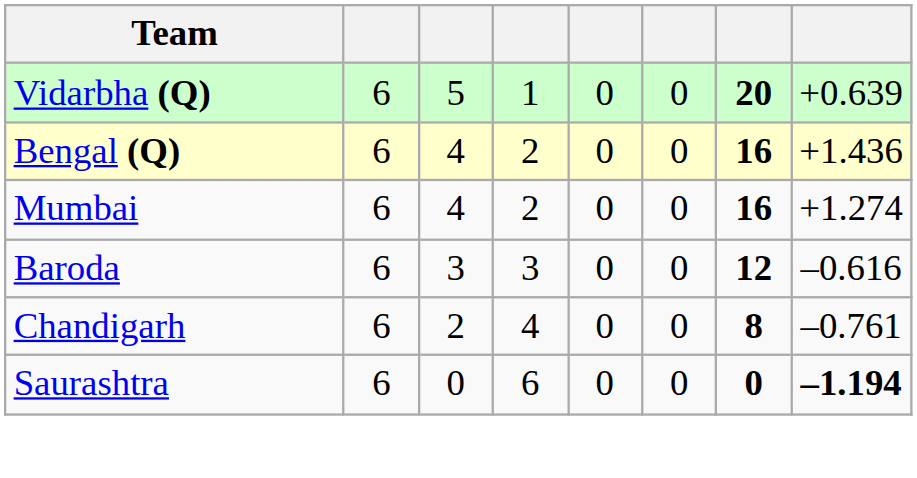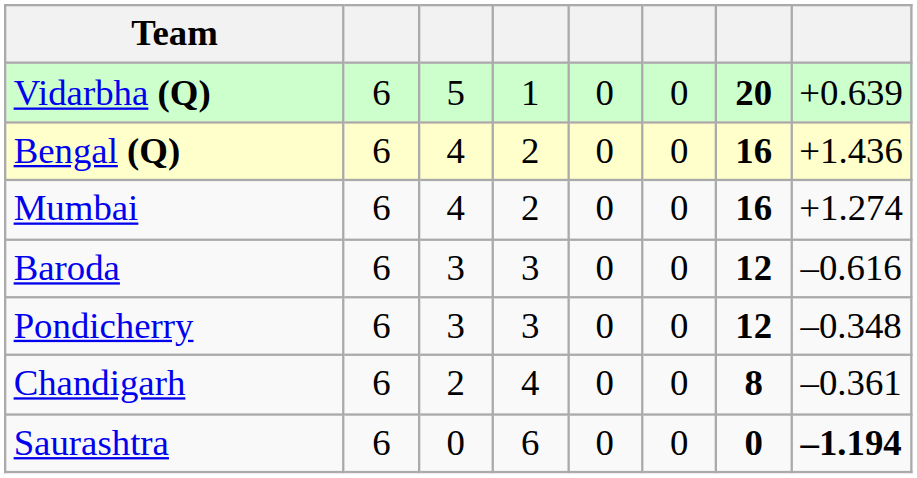 <table class="wikitable" style="text-align:center">
 <tr>
 <th style="width:140px;">Team</th>
 <th style="width:25px;"></th>
 <th style="width:25px;"></th>
 <th style="width:25px;"></th>
 <th style="width:25px;"></th>
 <th style="width:25px;"></th>
 <th style="width:25px;"></th>
 <th style="width:40px;"></th>
 </tr>
 <tr style="background:#cfc;">
 <td style="text-align:left"><a href='#'>Vidarbha</a> <strong>(Q)</strong></td>
 <td>6</td>
 <td>5</td>
 <td>1</td>
 <td>0</td>
 <td>0</td>
 <td><strong>20</strong></td>
 <td>+0.639</td>
 </tr>
 <tr style="background:#ffc;">
 <td style="text-align:left"><a href='#'>Bengal</a> <strong>(Q)</strong></td>
 <td>6</td>
 <td>4</td>
 <td>2</td>
 <td>0</td>
 <td>0</td>
 <td><strong>16</strong></td>
 <td>+1.436</td>
 </tr>
 <tr>
 <td style="text-align:left"><a href='#'>Mumbai</a></td>
 <td>6</td>
 <td>4</td>
 <td>2</td>
 <td>0</td>
 <td>0</td>
 <td><strong>16</strong></td>
 <td>+1.274</td>
 </tr>
 <tr>
 <td style="text-align:left"><a href='#'>Baroda</a></td>
 <td>6</td>
 <td>3</td>
 <td>3</td>
 <td>0</td>
 <td>0</td>
 <td><strong>12</strong></td>
 <td>–0.616</td>
 </tr>
 <tr>
+<td style="text-align:left"><a href='#'>Pondicherry</a></td>
+<td>6</td>
+<td>3</td>
+<td>3</td>
+<td>0</td>
+<td>0</td>
+<td><strong>12</strong></td>
+<td>–0.348</td>
+</tr>
+<tr>
 <td style="text-align:left"><a href='#'>Chandigarh</a></td>
 <td>6</td>
 <td>2</td>
 <td>4</td>
 <td>0</td>
 <td>0</td>
 <td><strong>8</strong></td>
-<td>–0.761</td>
+<td>–0.361</td>
 </tr>
 <tr>
 <td style="text-align:left"><a href='#'>Saurashtra</a></td>
 <td>6</td>
 <td>0</td>
 <td>6</td>
 <td>0</td>
 <td>0</td>
 <td><strong>0</strong></td>
 <td><strong>–1.194</strong></td>
 </tr>
 </table>
